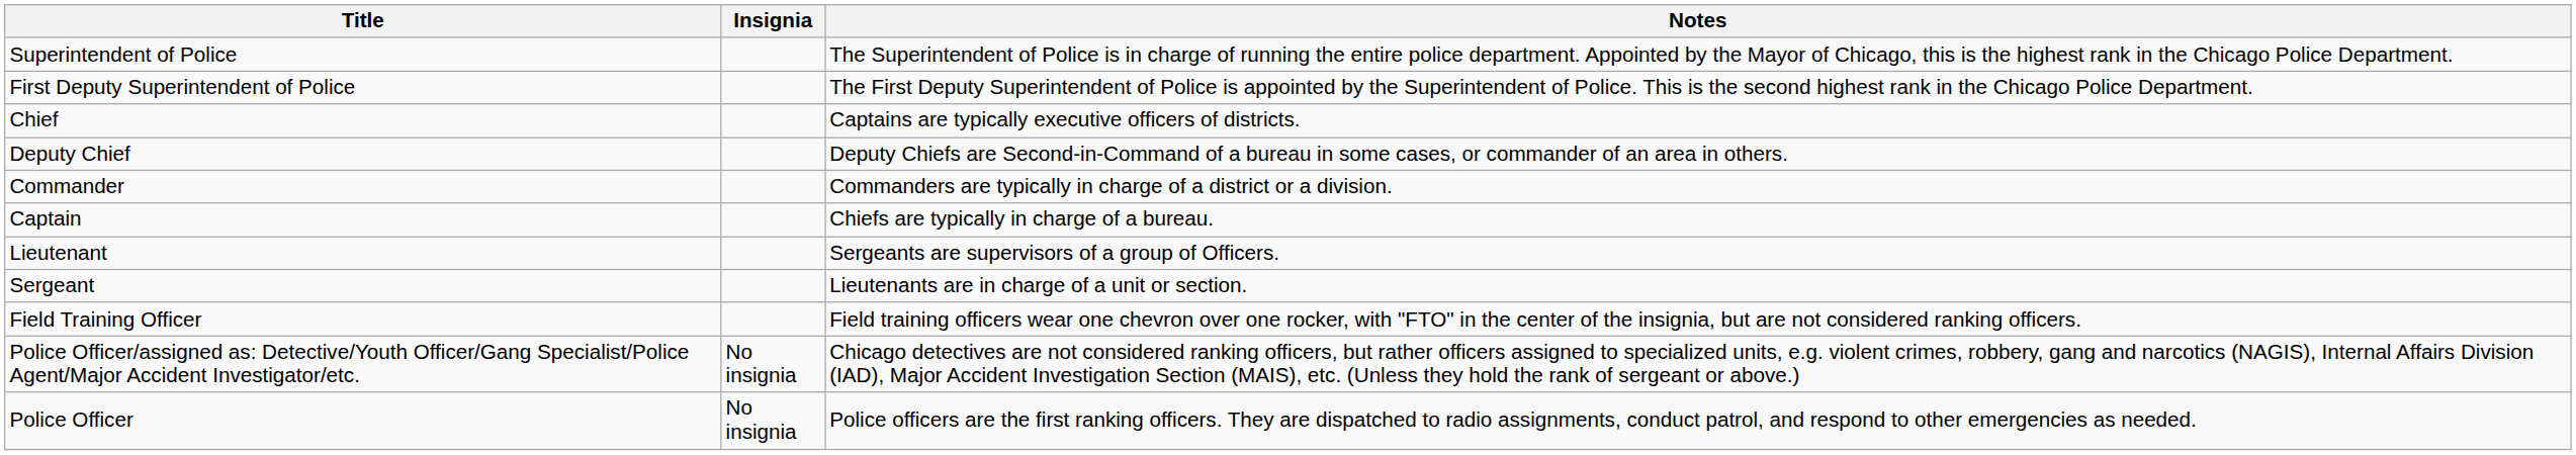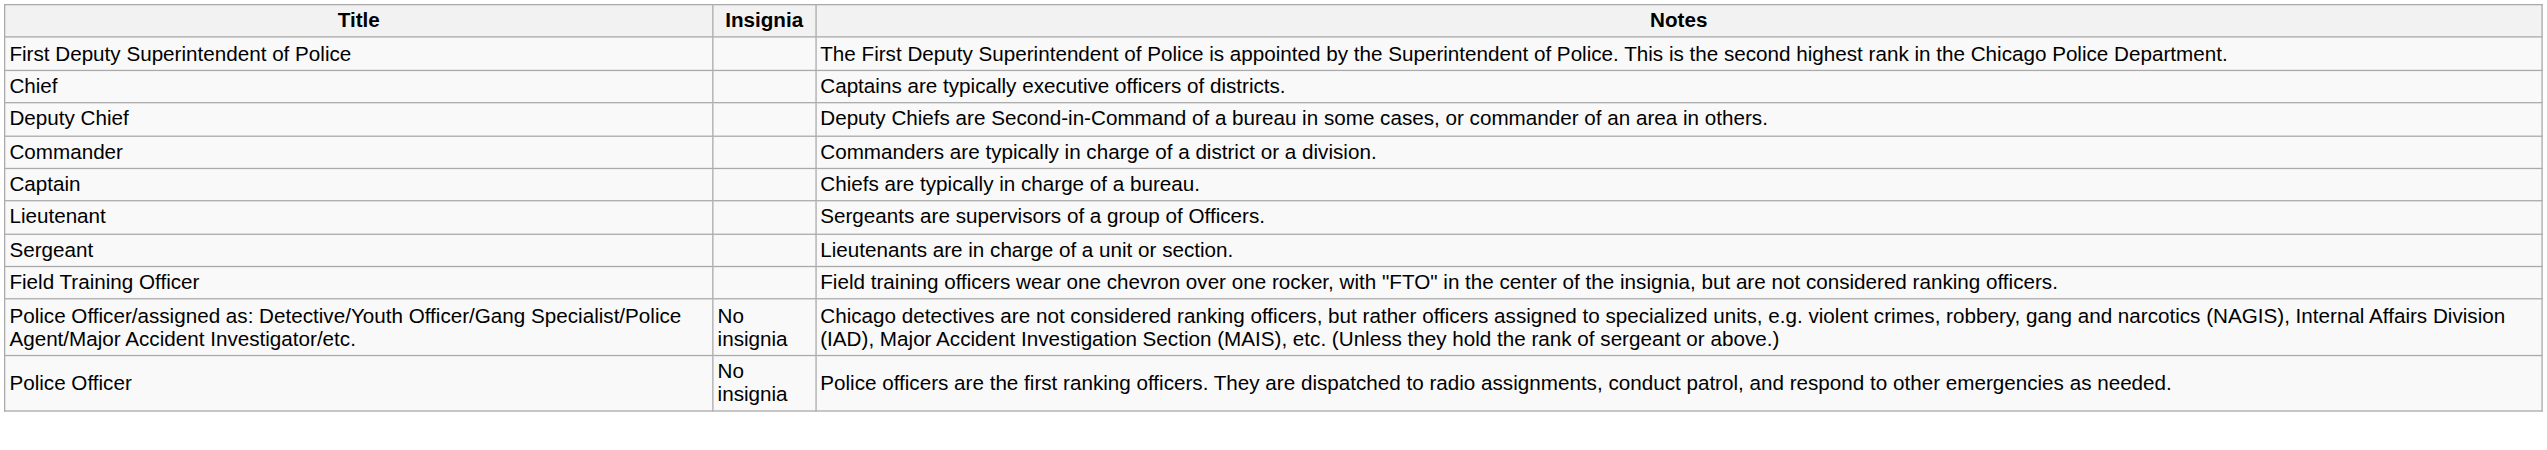 <table class="wikitable">
 <tr>
 <th>Title</th>
 <th>Insignia</th>
 <th>Notes</th>
-</tr>
-<tr>
-<td>Superintendent of Police</td>
-<td></td>
-<td>The Superintendent of Police is in charge of running the entire police department. Appointed by the Mayor of Chicago, this is the highest rank in the Chicago Police Department.</td>
 </tr>
 <tr>
 <td>First Deputy Superintendent of Police</td>
 <td></td>
 <td>The First Deputy Superintendent of Police is appointed by the Superintendent of Police. This is the second highest rank in the Chicago Police Department.</td>
 </tr>
 <tr>
 <td>Chief</td>
 <td></td>
 <td>Captains are typically executive officers of districts.</td>
 </tr>
 <tr>
 <td>Deputy Chief</td>
 <td></td>
 <td>Deputy Chiefs are Second-in-Command of a bureau in some cases, or commander of an area in others.</td>
 </tr>
 <tr>
 <td>Commander</td>
 <td></td>
 <td>Commanders are typically in charge of a district or a division.</td>
 </tr>
 <tr>
 <td>Captain</td>
 <td></td>
 <td>Chiefs are typically in charge of a bureau.</td>
 </tr>
 <tr>
 <td>Lieutenant</td>
 <td></td>
 <td>Sergeants are supervisors of a group of Officers.</td>
 </tr>
 <tr>
 <td>Sergeant</td>
 <td></td>
 <td>Lieutenants are in charge of a unit or section.</td>
 </tr>
 <tr>
 <td>Field Training Officer</td>
 <td></td>
 <td>Field training officers wear one chevron over one rocker, with "FTO" in the center of the insignia, but are not considered ranking officers.</td>
 </tr>
 <tr>
 <td>Police Officer/assigned as: Detective/Youth Officer/Gang Specialist/Police Agent/Major Accident Investigator/etc.</td>
 <td>No insignia</td>
 <td>Chicago detectives are not considered ranking officers, but rather officers assigned to specialized units, e.g. violent crimes, robbery, gang and narcotics (NAGIS), Internal Affairs Division (IAD), Major Accident Investigation Section (MAIS), etc. (Unless they hold the rank of sergeant or above.)</td>
 </tr>
 <tr>
 <td>Police Officer</td>
 <td>No insignia</td>
 <td>Police officers are the first ranking officers. They are dispatched to radio assignments, conduct patrol, and respond to other emergencies as needed.</td>
 </tr>
 </table>
